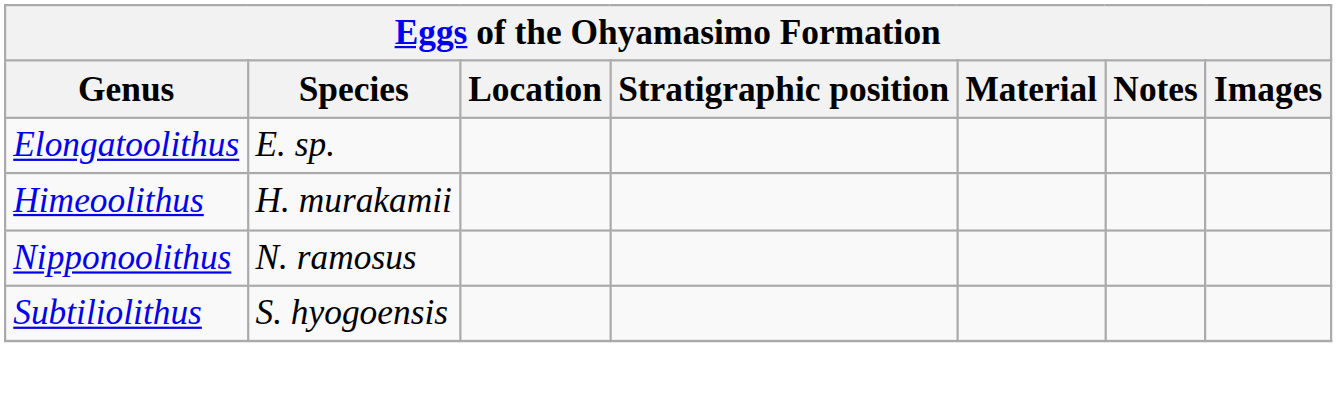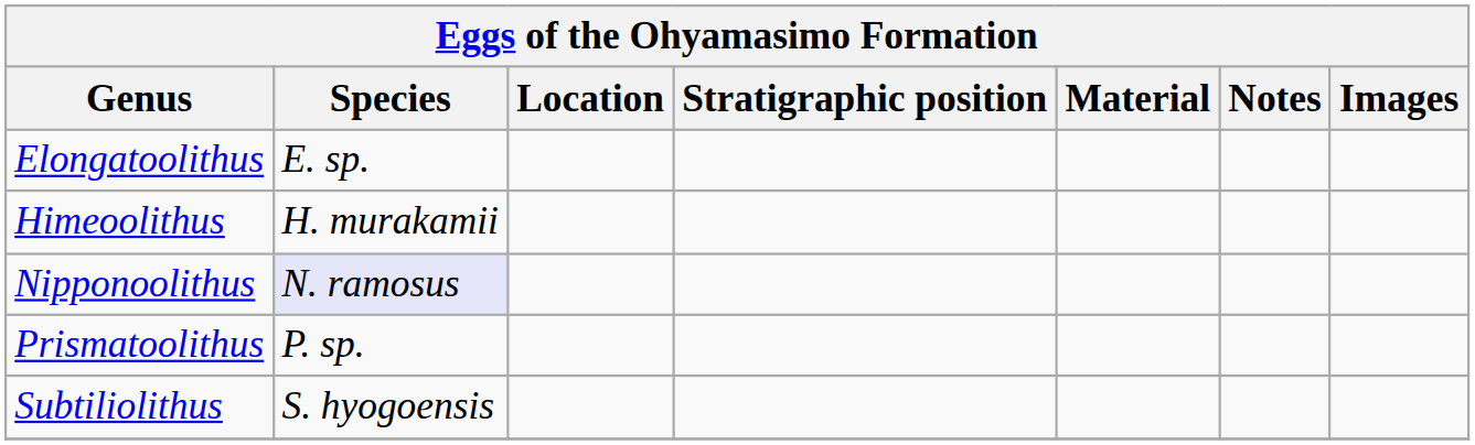 <table class="wikitable" align="center">
 <tr>
 <th colspan="7" align="center"><a href='#'>Eggs</a> of the Ohyamasimo Formation</th>
 </tr>
 <tr>
 <th>Genus</th>
 <th>Species</th>
 <th>Location</th>
 <th>Stratigraphic position</th>
 <th>Material</th>
 <th>Notes</th>
 <th>Images</th>
 </tr>
 <tr>
 <td><em><a href='#'>Elongatoolithus</a></em></td>
 <td><em>E. sp.</em></td>
 <td></td>
 <td></td>
 <td></td>
 <td></td>
 <td></td>
 </tr>
 <tr>
 <td><em><a href='#'>Himeoolithus</a></em></td>
 <td><em>H. murakamii</em></td>
 <td></td>
 <td></td>
 <td></td>
 <td></td>
 <td></td>
 </tr>
 <tr>
 <td><em><a href='#'>Nipponoolithus</a></em></td>
-<td><em>N. ramosus</em></td>
+<td style="background: lavender;"><em>N. ramosus</em></td>
+<td></td>
+<td></td>
+<td></td>
+<td></td>
+<td></td>
+</tr>
+<tr>
+<td><em><a href='#'>Prismatoolithus</a></em></td>
+<td><em>P. sp.</em></td>
 <td></td>
 <td></td>
 <td></td>
 <td></td>
 <td></td>
 </tr>
 <tr>
 <td><em><a href='#'>Subtiliolithus</a></em></td>
 <td><em>S. hyogoensis</em></td>
 <td></td>
 <td></td>
 <td></td>
 <td></td>
 <td></td>
 </tr>
 <tr>
 </tr>
 </table>
